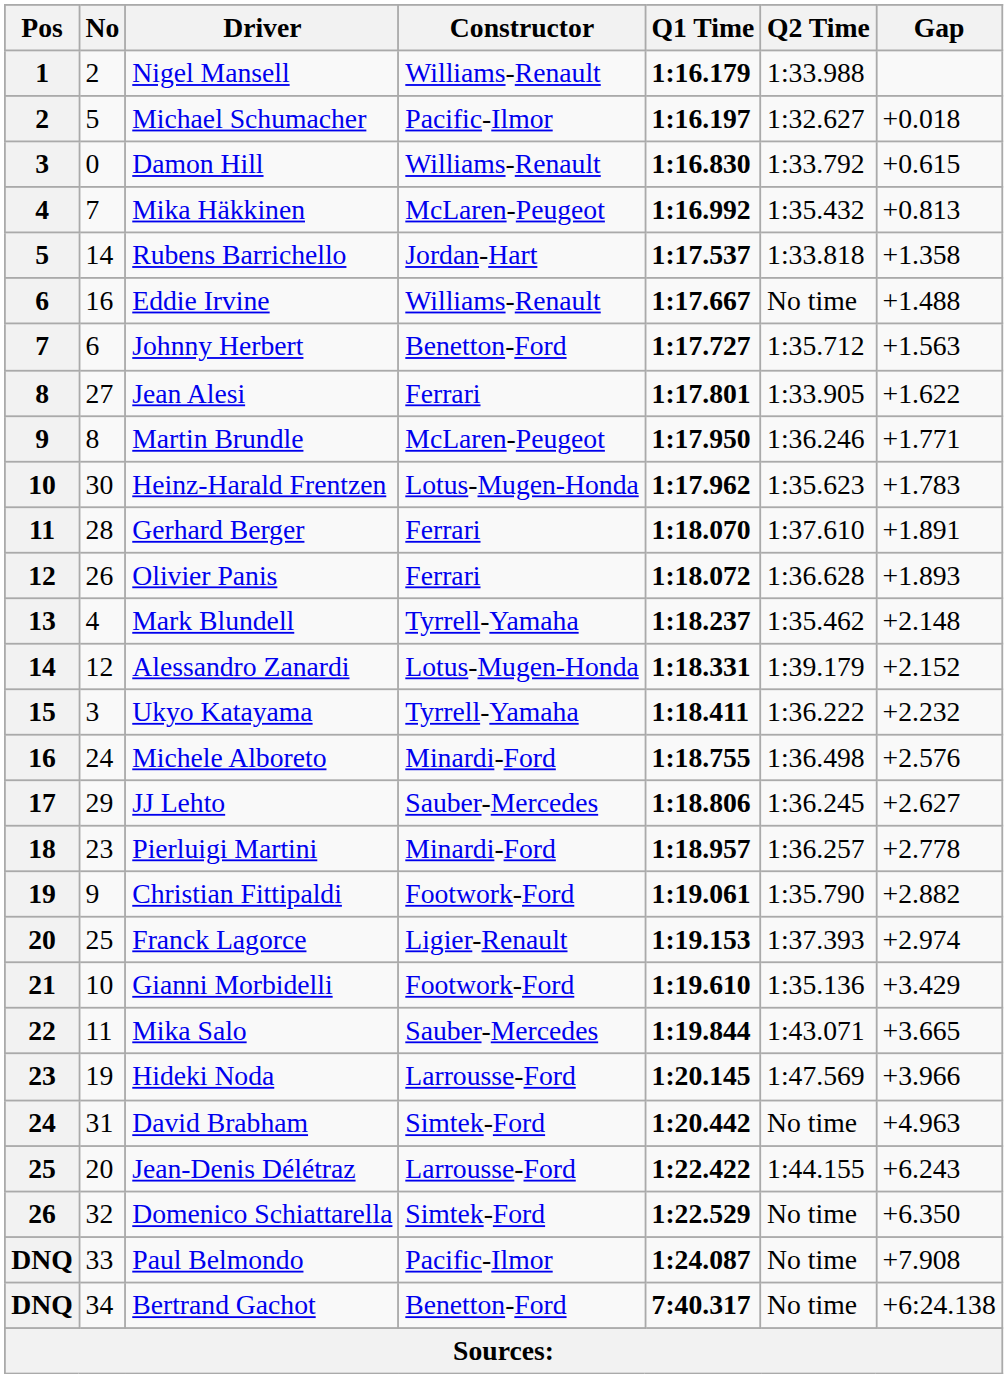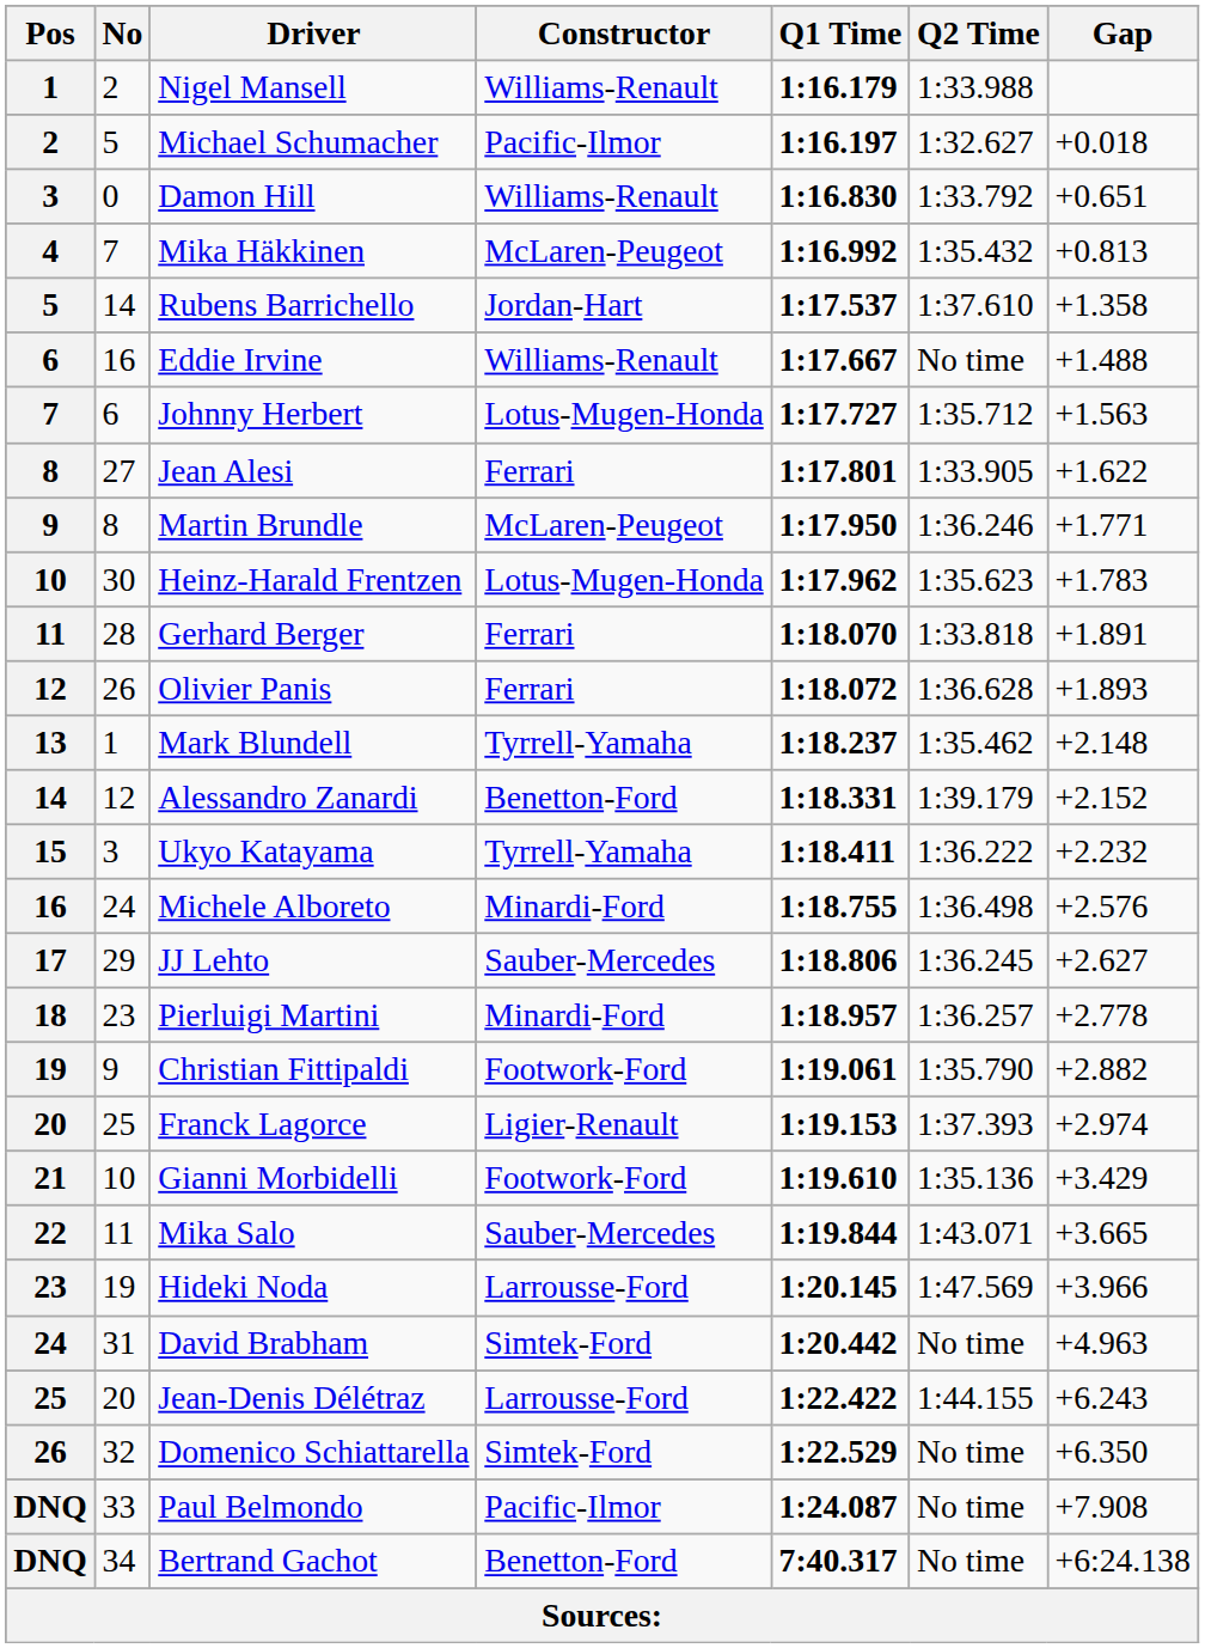 <table class="wikitable sortable" style="font-size: 95%;">
 <tr>
 <th>Pos</th>
 <th>No</th>
 <th>Driver</th>
 <th>Constructor</th>
 <th>Q1 Time</th>
 <th>Q2 Time</th>
 <th>Gap</th>
 </tr>
 <tr>
 <th>1</th>
 <td>2</td>
 <td> <a href='#'>Nigel Mansell</a></td>
 <td><a href='#'>Williams</a>-<a href='#'>Renault</a></td>
 <td><strong>1:16.179</strong></td>
 <td>1:33.988</td>
 <td></td>
 </tr>
 <tr>
 <th>2</th>
 <td>5</td>
 <td> <a href='#'>Michael Schumacher</a></td>
 <td><a href='#'>Pacific</a>-<a href='#'>Ilmor</a></td>
 <td><strong>1:16.197</strong></td>
 <td>1:32.627</td>
 <td>+0.018</td>
 </tr>
 <tr>
 <th>3</th>
 <td>0</td>
 <td> <a href='#'>Damon Hill</a></td>
 <td><a href='#'>Williams</a>-<a href='#'>Renault</a></td>
 <td><strong>1:16.830</strong></td>
 <td>1:33.792</td>
-<td>+0.615</td>
+<td>+0.651</td>
 </tr>
 <tr>
 <th>4</th>
 <td>7</td>
 <td> <a href='#'>Mika Häkkinen</a></td>
 <td><a href='#'>McLaren</a>-<a href='#'>Peugeot</a></td>
 <td><strong>1:16.992</strong></td>
 <td>1:35.432</td>
 <td>+0.813</td>
 </tr>
 <tr>
 <th>5</th>
 <td>14</td>
 <td> <a href='#'>Rubens Barrichello</a></td>
 <td><a href='#'>Jordan</a>-<a href='#'>Hart</a></td>
 <td><strong>1:17.537</strong></td>
-<td>1:33.818</td>
+<td>1:37.610</td>
 <td>+1.358</td>
 </tr>
 <tr>
 <th>6</th>
 <td>16</td>
 <td> <a href='#'>Eddie Irvine</a></td>
 <td><a href='#'>Williams</a>-<a href='#'>Renault</a></td>
 <td><strong>1:17.667</strong></td>
 <td>No time</td>
 <td>+1.488</td>
 </tr>
 <tr>
 <th>7</th>
 <td>6</td>
 <td> <a href='#'>Johnny Herbert</a></td>
-<td><a href='#'>Benetton</a>-<a href='#'>Ford</a></td>
+<td><a href='#'>Lotus</a>-<a href='#'>Mugen-Honda</a></td>
 <td><strong>1:17.727</strong></td>
 <td>1:35.712</td>
 <td>+1.563</td>
 </tr>
 <tr>
 <th>8</th>
 <td>27</td>
 <td> <a href='#'>Jean Alesi</a></td>
 <td><a href='#'>Ferrari</a></td>
 <td><strong>1:17.801</strong></td>
 <td>1:33.905</td>
 <td>+1.622</td>
 </tr>
 <tr>
 <th>9</th>
 <td>8</td>
 <td> <a href='#'>Martin Brundle</a></td>
 <td><a href='#'>McLaren</a>-<a href='#'>Peugeot</a></td>
 <td><strong>1:17.950</strong></td>
 <td>1:36.246</td>
 <td>+1.771</td>
 </tr>
 <tr>
 <th>10</th>
 <td>30</td>
 <td> <a href='#'>Heinz-Harald Frentzen</a></td>
 <td><a href='#'>Lotus</a>-<a href='#'>Mugen-Honda</a></td>
 <td><strong>1:17.962</strong></td>
 <td>1:35.623</td>
 <td>+1.783</td>
 </tr>
 <tr>
 <th>11</th>
 <td>28</td>
 <td> <a href='#'>Gerhard Berger</a></td>
 <td><a href='#'>Ferrari</a></td>
 <td><strong>1:18.070</strong></td>
-<td>1:37.610</td>
+<td>1:33.818</td>
 <td>+1.891</td>
 </tr>
 <tr>
 <th>12</th>
 <td>26</td>
 <td> <a href='#'>Olivier Panis</a></td>
 <td><a href='#'>Ferrari</a></td>
 <td><strong>1:18.072</strong></td>
 <td>1:36.628</td>
 <td>+1.893</td>
 </tr>
 <tr>
 <th>13</th>
-<td>4</td>
+<td>1</td>
 <td> <a href='#'>Mark Blundell</a></td>
 <td><a href='#'>Tyrrell</a>-<a href='#'>Yamaha</a></td>
 <td><strong>1:18.237</strong></td>
 <td>1:35.462</td>
 <td>+2.148</td>
 </tr>
 <tr>
 <th>14</th>
 <td>12</td>
 <td> <a href='#'>Alessandro Zanardi</a></td>
-<td><a href='#'>Lotus</a>-<a href='#'>Mugen-Honda</a></td>
+<td><a href='#'>Benetton</a>-<a href='#'>Ford</a></td>
 <td><strong>1:18.331</strong></td>
 <td>1:39.179</td>
 <td>+2.152</td>
 </tr>
 <tr>
 <th>15</th>
 <td>3</td>
 <td> <a href='#'>Ukyo Katayama</a></td>
 <td><a href='#'>Tyrrell</a>-<a href='#'>Yamaha</a></td>
 <td><strong>1:18.411</strong></td>
 <td>1:36.222</td>
 <td>+2.232</td>
 </tr>
 <tr>
 <th>16</th>
 <td>24</td>
 <td> <a href='#'>Michele Alboreto</a></td>
 <td><a href='#'>Minardi</a>-<a href='#'>Ford</a></td>
 <td><strong>1:18.755</strong></td>
 <td>1:36.498</td>
 <td>+2.576</td>
 </tr>
 <tr>
 <th>17</th>
 <td>29</td>
 <td> <a href='#'>JJ Lehto</a></td>
 <td><a href='#'>Sauber</a>-<a href='#'>Mercedes</a></td>
 <td><strong>1:18.806</strong></td>
 <td>1:36.245</td>
 <td>+2.627</td>
 </tr>
 <tr>
 <th>18</th>
 <td>23</td>
 <td> <a href='#'>Pierluigi Martini</a></td>
 <td><a href='#'>Minardi</a>-<a href='#'>Ford</a></td>
 <td><strong>1:18.957</strong></td>
 <td>1:36.257</td>
 <td>+2.778</td>
 </tr>
 <tr>
 <th>19</th>
 <td>9</td>
 <td> <a href='#'>Christian Fittipaldi</a></td>
 <td><a href='#'>Footwork</a>-<a href='#'>Ford</a></td>
 <td><strong>1:19.061</strong></td>
 <td>1:35.790</td>
 <td>+2.882</td>
 </tr>
 <tr>
 <th>20</th>
 <td>25</td>
 <td> <a href='#'>Franck Lagorce</a></td>
 <td><a href='#'>Ligier</a>-<a href='#'>Renault</a></td>
 <td><strong>1:19.153</strong></td>
 <td>1:37.393</td>
 <td>+2.974</td>
 </tr>
 <tr>
 <th>21</th>
 <td>10</td>
 <td> <a href='#'>Gianni Morbidelli</a></td>
 <td><a href='#'>Footwork</a>-<a href='#'>Ford</a></td>
 <td><strong>1:19.610</strong></td>
 <td>1:35.136</td>
 <td>+3.429</td>
 </tr>
 <tr>
 <th>22</th>
 <td>11</td>
 <td> <a href='#'>Mika Salo</a></td>
 <td><a href='#'>Sauber</a>-<a href='#'>Mercedes</a></td>
 <td><strong>1:19.844</strong></td>
 <td>1:43.071</td>
 <td>+3.665</td>
 </tr>
 <tr>
 <th>23</th>
 <td>19</td>
 <td> <a href='#'>Hideki Noda</a></td>
 <td><a href='#'>Larrousse</a>-<a href='#'>Ford</a></td>
 <td><strong>1:20.145</strong></td>
 <td>1:47.569</td>
 <td>+3.966</td>
 </tr>
 <tr>
 <th>24</th>
 <td>31</td>
 <td> <a href='#'>David Brabham</a></td>
 <td><a href='#'>Simtek</a>-<a href='#'>Ford</a></td>
 <td><strong>1:20.442</strong></td>
 <td>No time</td>
 <td>+4.963</td>
 </tr>
 <tr>
 <th>25</th>
 <td>20</td>
 <td> <a href='#'>Jean-Denis Délétraz</a></td>
 <td><a href='#'>Larrousse</a>-<a href='#'>Ford</a></td>
 <td><strong>1:22.422</strong></td>
 <td>1:44.155</td>
 <td>+6.243</td>
 </tr>
 <tr>
 <th>26</th>
 <td>32</td>
 <td> <a href='#'>Domenico Schiattarella</a></td>
 <td><a href='#'>Simtek</a>-<a href='#'>Ford</a></td>
 <td><strong>1:22.529</strong></td>
 <td>No time</td>
 <td>+6.350</td>
 </tr>
 <tr>
 <th>DNQ</th>
 <td>33</td>
 <td> <a href='#'>Paul Belmondo</a></td>
 <td><a href='#'>Pacific</a>-<a href='#'>Ilmor</a></td>
 <td><strong>1:24.087</strong></td>
 <td>No time</td>
 <td>+7.908</td>
 </tr>
 <tr>
 <th>DNQ</th>
 <td>34</td>
 <td> <a href='#'>Bertrand Gachot</a></td>
 <td><a href='#'>Benetton</a>-<a href='#'>Ford</a></td>
 <td><strong>7:40.317</strong></td>
 <td>No time</td>
 <td>+6:24.138</td>
 </tr>
 <tr>
 <th colspan="7">Sources:</th>
 </tr>
 </table>
